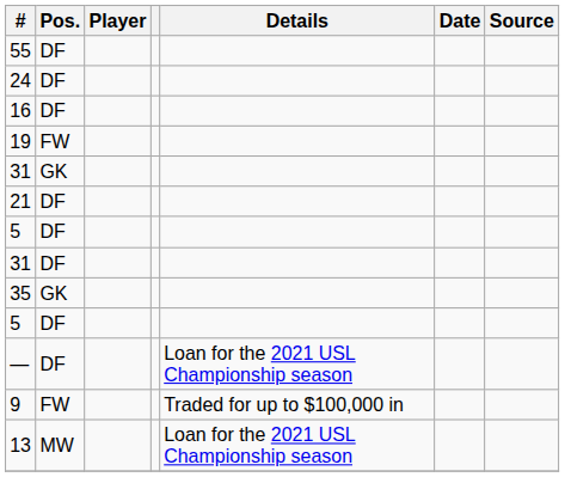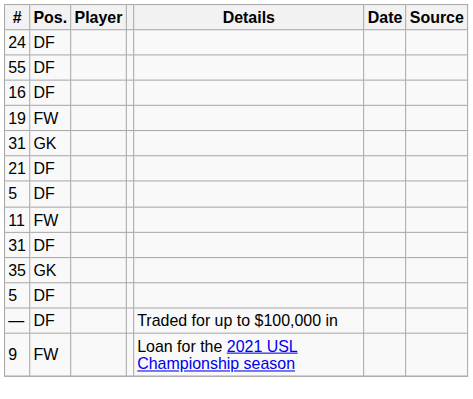 <table class="wikitable sortable" style="width:50%; text-align:center; font-size:95%; text-align:left;">
 <tr>
 <th>#</th>
 <th>Pos.</th>
 <th>Player</th>
 <th></th>
 <th>Details</th>
 <th>Date</th>
 <th>Source</th>
 </tr>
 <tr>
-<td>55</td>
+<td>24</td>
 <td>DF</td>
 <td></td>
 <td></td>
 <td></td>
 <td></td>
 <td></td>
 </tr>
 <tr>
-<td>24</td>
+<td>55</td>
 <td>DF</td>
 <td></td>
 <td></td>
 <td></td>
 <td></td>
 <td></td>
 </tr>
 <tr>
 <td>16</td>
 <td>DF</td>
 <td></td>
 <td></td>
 <td></td>
 <td></td>
 <td></td>
 </tr>
 <tr>
 <td>19</td>
 <td>FW</td>
 <td></td>
 <td></td>
 <td></td>
 <td></td>
 <td></td>
 </tr>
 <tr>
 <td>31</td>
 <td>GK</td>
 <td></td>
 <td></td>
 <td></td>
 <td></td>
 <td></td>
 </tr>
 <tr>
 <td>21</td>
 <td>DF</td>
 <td></td>
 <td></td>
 <td></td>
 <td></td>
 <td></td>
 </tr>
 <tr>
 <td>5</td>
 <td>DF</td>
 <td></td>
 <td></td>
 <td></td>
 <td></td>
 <td></td>
 </tr>
 <tr>
+<td>11</td>
+<td>FW</td>
+<td></td>
+<td></td>
+<td></td>
+<td></td>
+<td></td>
+</tr>
+<tr>
 <td>31</td>
 <td>DF</td>
 <td></td>
 <td></td>
 <td></td>
 <td></td>
 <td></td>
 </tr>
 <tr>
 <td>35</td>
 <td>GK</td>
 <td></td>
 <td></td>
 <td></td>
 <td></td>
 <td></td>
 </tr>
 <tr>
 <td>5</td>
 <td>DF</td>
 <td></td>
 <td></td>
 <td></td>
 <td></td>
 <td></td>
 </tr>
 <tr>
 <td>—</td>
 <td>DF</td>
 <td></td>
 <td></td>
-<td>Loan for the <a href='#'>2021 USL Championship season</a></td>
+<td>Traded for up to $100,000 in </td>
 <td></td>
 <td></td>
 </tr>
 <tr>
 <td>9</td>
 <td>FW</td>
-<td></td>
-<td></td>
-<td>Traded for up to $100,000 in </td>
-<td></td>
-<td></td>
-</tr>
-<tr>
-<td>13</td>
-<td>MW</td>
 <td></td>
 <td></td>
 <td>Loan for the <a href='#'>2021 USL Championship season</a></td>
 <td></td>
 <td></td>
 </tr>
 <tr>
 </tr>
 </table>
